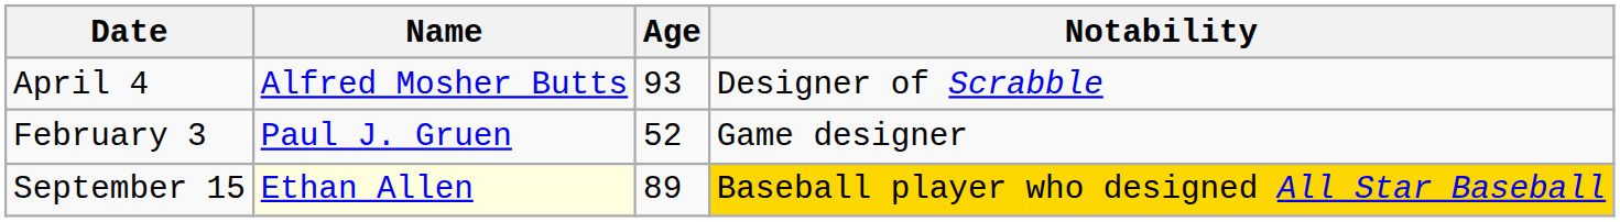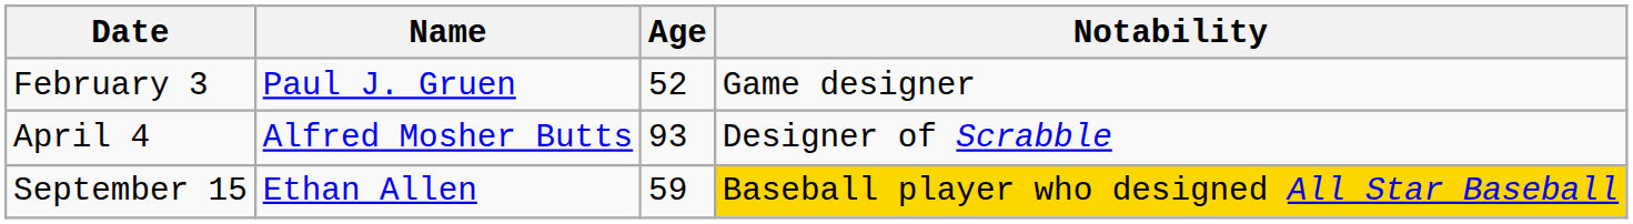 <table class="wikitable">
 <tr>
 <th>Date</th>
 <th>Name</th>
 <th>Age</th>
 <th>Notability</th>
 </tr>
 <tr>
+<td>February 3</td>
+<td><a href='#'>Paul J. Gruen</a></td>
+<td>52</td>
+<td>Game designer</td>
+</tr>
+<tr>
 <td>April 4</td>
 <td><a href='#'>Alfred Mosher Butts</a></td>
 <td>93</td>
 <td>Designer of <em><a href='#'>Scrabble</a></em></td>
 </tr>
 <tr>
-<td>February 3</td>
-<td><a href='#'>Paul J. Gruen</a></td>
-<td>52</td>
-<td>Game designer</td>
-</tr>
-<tr>
 <td>September 15</td>
-<td style="background: lightyellow;"><a href='#'>Ethan Allen</a></td>
-<td>89</td>
+<td><a href='#'>Ethan Allen</a></td>
+<td>59</td>
 <td style="background: gold;">Baseball player who designed <em><a href='#'>All Star Baseball</a></em></td>
 </tr>
 </table>
